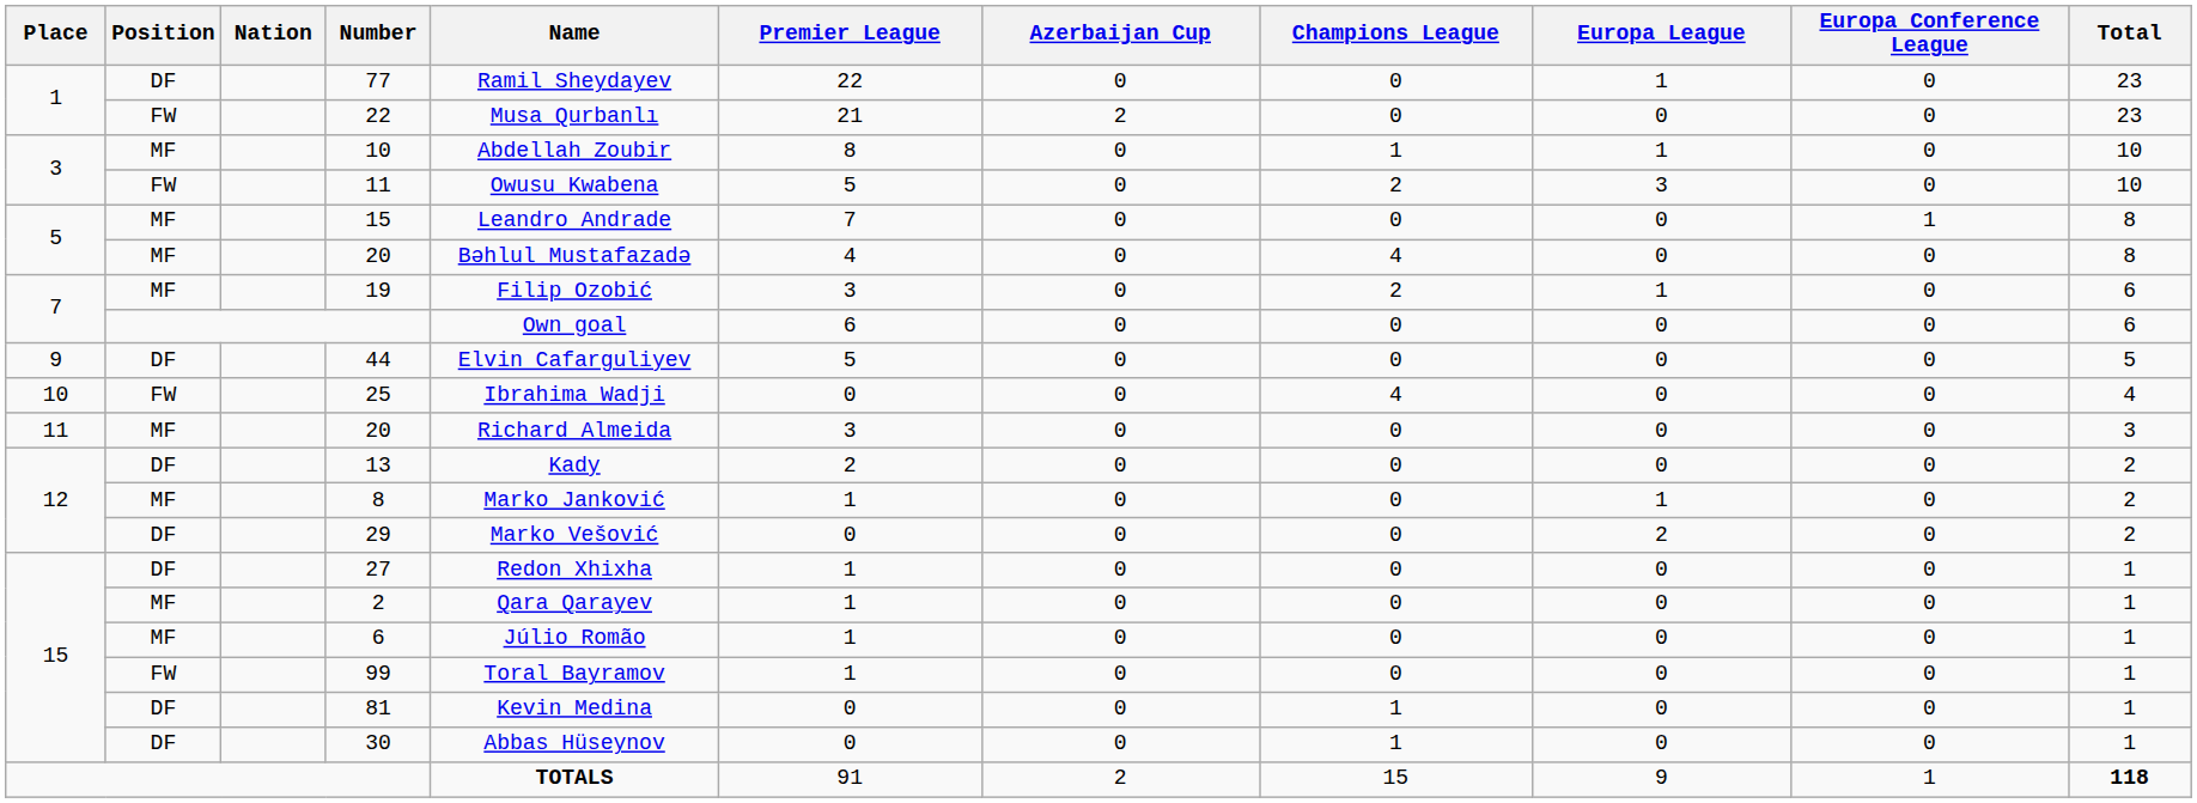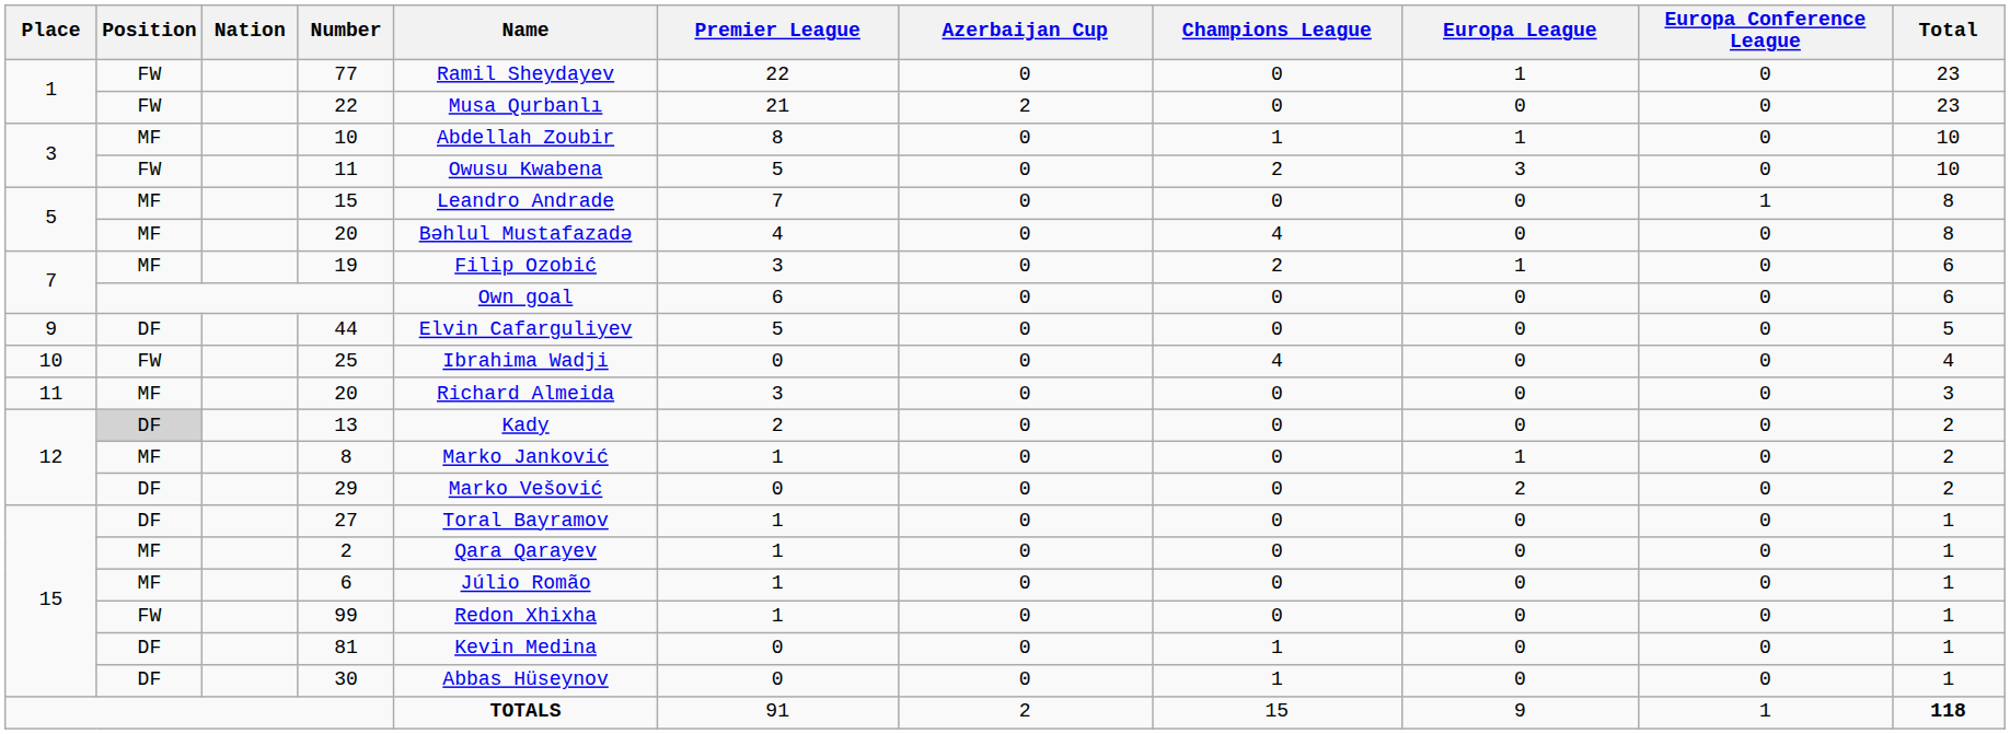 <table class="wikitable" style="font-size: 95%; text-align: center;">
 <tr>
 <th width=60>Place</th>
 <th width=60>Position</th>
 <th width=60>Nation</th>
 <th width=60>Number</th>
 <th width=200>Name</th>
 <th width=200><a href='#'>Premier League</a></th>
 <th width=200><a href='#'>Azerbaijan Cup</a></th>
 <th width=200><a href='#'>Champions League</a></th>
 <th width=200><a href='#'>Europa League</a></th>
 <th width=200><a href='#'>Europa Conference League</a></th>
 <th width=80><strong>Total</strong></th>
 </tr>
 <tr>
 <td rowspan="2">1</td>
-<td>DF</td>
+<td>FW</td>
 <td></td>
 <td>77</td>
 <td><a href='#'>Ramil Sheydayev</a></td>
 <td>22</td>
 <td>0</td>
 <td>0</td>
 <td>1</td>
 <td>0</td>
 <td>23</td>
 </tr>
 <tr>
 <td>FW</td>
 <td></td>
 <td>22</td>
 <td><a href='#'>Musa Qurbanlı</a></td>
 <td>21</td>
 <td>2</td>
 <td>0</td>
 <td>0</td>
 <td>0</td>
 <td>23</td>
 </tr>
 <tr>
 <td rowspan="2">3</td>
 <td>MF</td>
 <td></td>
 <td>10</td>
 <td><a href='#'>Abdellah Zoubir</a></td>
 <td>8</td>
 <td>0</td>
 <td>1</td>
 <td>1</td>
 <td>0</td>
 <td>10</td>
 </tr>
 <tr>
 <td>FW</td>
 <td></td>
 <td>11</td>
 <td><a href='#'>Owusu Kwabena</a></td>
 <td>5</td>
 <td>0</td>
 <td>2</td>
 <td>3</td>
 <td>0</td>
 <td>10</td>
 </tr>
 <tr>
 <td rowspan="2">5</td>
 <td>MF</td>
 <td></td>
 <td>15</td>
 <td><a href='#'>Leandro Andrade</a></td>
 <td>7</td>
 <td>0</td>
 <td>0</td>
 <td>0</td>
 <td>1</td>
 <td>8</td>
 </tr>
 <tr>
 <td>MF</td>
 <td></td>
 <td>20</td>
 <td><a href='#'>Bəhlul Mustafazadə</a></td>
 <td>4</td>
 <td>0</td>
 <td>4</td>
 <td>0</td>
 <td>0</td>
 <td>8</td>
 </tr>
 <tr>
 <td rowspan="2">7</td>
 <td>MF</td>
 <td></td>
 <td>19</td>
 <td><a href='#'>Filip Ozobić</a></td>
 <td>3</td>
 <td>0</td>
 <td>2</td>
 <td>1</td>
 <td>0</td>
 <td>6</td>
 </tr>
 <tr>
 <td colspan="3"></td>
 <td><a href='#'>Own goal</a></td>
 <td>6</td>
 <td>0</td>
 <td>0</td>
 <td>0</td>
 <td>0</td>
 <td>6</td>
 </tr>
 <tr>
 <td>9</td>
 <td>DF</td>
 <td></td>
 <td>44</td>
 <td><a href='#'>Elvin Cafarguliyev</a></td>
 <td>5</td>
 <td>0</td>
 <td>0</td>
 <td>0</td>
 <td>0</td>
 <td>5</td>
 </tr>
 <tr>
 <td>10</td>
 <td>FW</td>
 <td></td>
 <td>25</td>
 <td><a href='#'>Ibrahima Wadji</a></td>
 <td>0</td>
 <td>0</td>
 <td>4</td>
 <td>0</td>
 <td>0</td>
 <td>4</td>
 </tr>
 <tr>
 <td>11</td>
 <td>MF</td>
 <td></td>
 <td>20</td>
 <td><a href='#'>Richard Almeida</a></td>
 <td>3</td>
 <td>0</td>
 <td>0</td>
 <td>0</td>
 <td>0</td>
 <td>3</td>
 </tr>
 <tr>
 <td rowspan="3">12</td>
-<td>DF</td>
+<td style="background: lightgrey;">DF</td>
 <td></td>
 <td>13</td>
 <td><a href='#'>Kady</a></td>
 <td>2</td>
 <td>0</td>
 <td>0</td>
 <td>0</td>
 <td>0</td>
 <td>2</td>
 </tr>
 <tr>
 <td>MF</td>
 <td></td>
 <td>8</td>
 <td><a href='#'>Marko Janković</a></td>
 <td>1</td>
 <td>0</td>
 <td>0</td>
 <td>1</td>
 <td>0</td>
 <td>2</td>
 </tr>
 <tr>
 <td>DF</td>
 <td></td>
 <td>29</td>
 <td><a href='#'>Marko Vešović</a></td>
 <td>0</td>
 <td>0</td>
 <td>0</td>
 <td>2</td>
 <td>0</td>
 <td>2</td>
 </tr>
 <tr>
 <td rowspan="6">15</td>
 <td>DF</td>
 <td></td>
 <td>27</td>
-<td><a href='#'>Redon Xhixha</a></td>
+<td><a href='#'>Toral Bayramov</a></td>
 <td>1</td>
 <td>0</td>
 <td>0</td>
 <td>0</td>
 <td>0</td>
 <td>1</td>
 </tr>
 <tr>
 <td>MF</td>
 <td></td>
 <td>2</td>
 <td><a href='#'>Qara Qarayev</a></td>
 <td>1</td>
 <td>0</td>
 <td>0</td>
 <td>0</td>
 <td>0</td>
 <td>1</td>
 </tr>
 <tr>
 <td>MF</td>
 <td></td>
 <td>6</td>
 <td><a href='#'>Júlio Romão</a></td>
 <td>1</td>
 <td>0</td>
 <td>0</td>
 <td>0</td>
 <td>0</td>
 <td>1</td>
 </tr>
 <tr>
 <td>FW</td>
 <td></td>
 <td>99</td>
-<td><a href='#'>Toral Bayramov</a></td>
+<td><a href='#'>Redon Xhixha</a></td>
 <td>1</td>
 <td>0</td>
 <td>0</td>
 <td>0</td>
 <td>0</td>
 <td>1</td>
 </tr>
 <tr>
 <td>DF</td>
 <td></td>
 <td>81</td>
 <td><a href='#'>Kevin Medina</a></td>
 <td>0</td>
 <td>0</td>
 <td>1</td>
 <td>0</td>
 <td>0</td>
 <td>1</td>
 </tr>
 <tr>
 <td>DF</td>
 <td></td>
 <td>30</td>
 <td><a href='#'>Abbas Hüseynov</a></td>
 <td>0</td>
 <td>0</td>
 <td>1</td>
 <td>0</td>
 <td>0</td>
 <td>1</td>
 </tr>
 <tr>
 <td colspan="4"></td>
 <td><strong>TOTALS</strong></td>
 <td>91</td>
 <td>2</td>
 <td>15</td>
 <td>9</td>
 <td>1</td>
 <td><strong>118</strong></td>
 </tr>
 </table>
